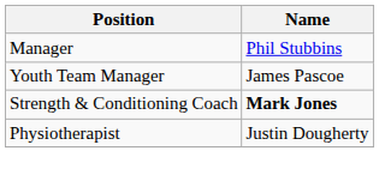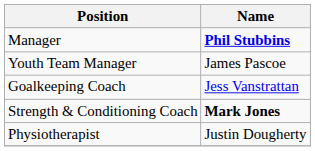 <table class="wikitable">
 <tr>
 <th>Position</th>
 <th>Name</th>
 </tr>
 <tr>
 <td>Manager</td>
-<td> <a href='#'>Phil Stubbins</a></td>
+<td><strong> <a href='#'>Phil Stubbins</a></strong></td>
 </tr>
 <tr>
 <td>Youth Team Manager</td>
 <td> James Pascoe</td>
+</tr>
+<tr>
+<td>Goalkeeping Coach</td>
+<td> <a href='#'>Jess Vanstrattan</a></td>
 </tr>
 <tr>
 <td>Strength & Conditioning Coach</td>
 <td><strong> Mark Jones</strong></td>
 </tr>
 <tr>
 <td>Physiotherapist</td>
 <td> Justin Dougherty</td>
 </tr>
 <tr>
 </tr>
 </table>
